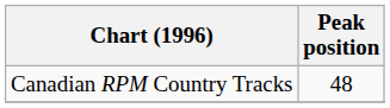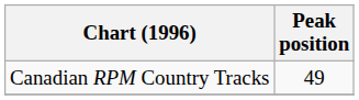 <table class="wikitable sortable">
 <tr>
 <th align="center">Chart (1996)</th>
 <th align="center">Peak<br>position</th>
 </tr>
 <tr>
 <td align="left">Canadian <em>RPM</em> Country Tracks</td>
-<td align="center">48</td>
+<td align="center">49</td>
 </tr>
 <tr>
 </tr>
 </table>
